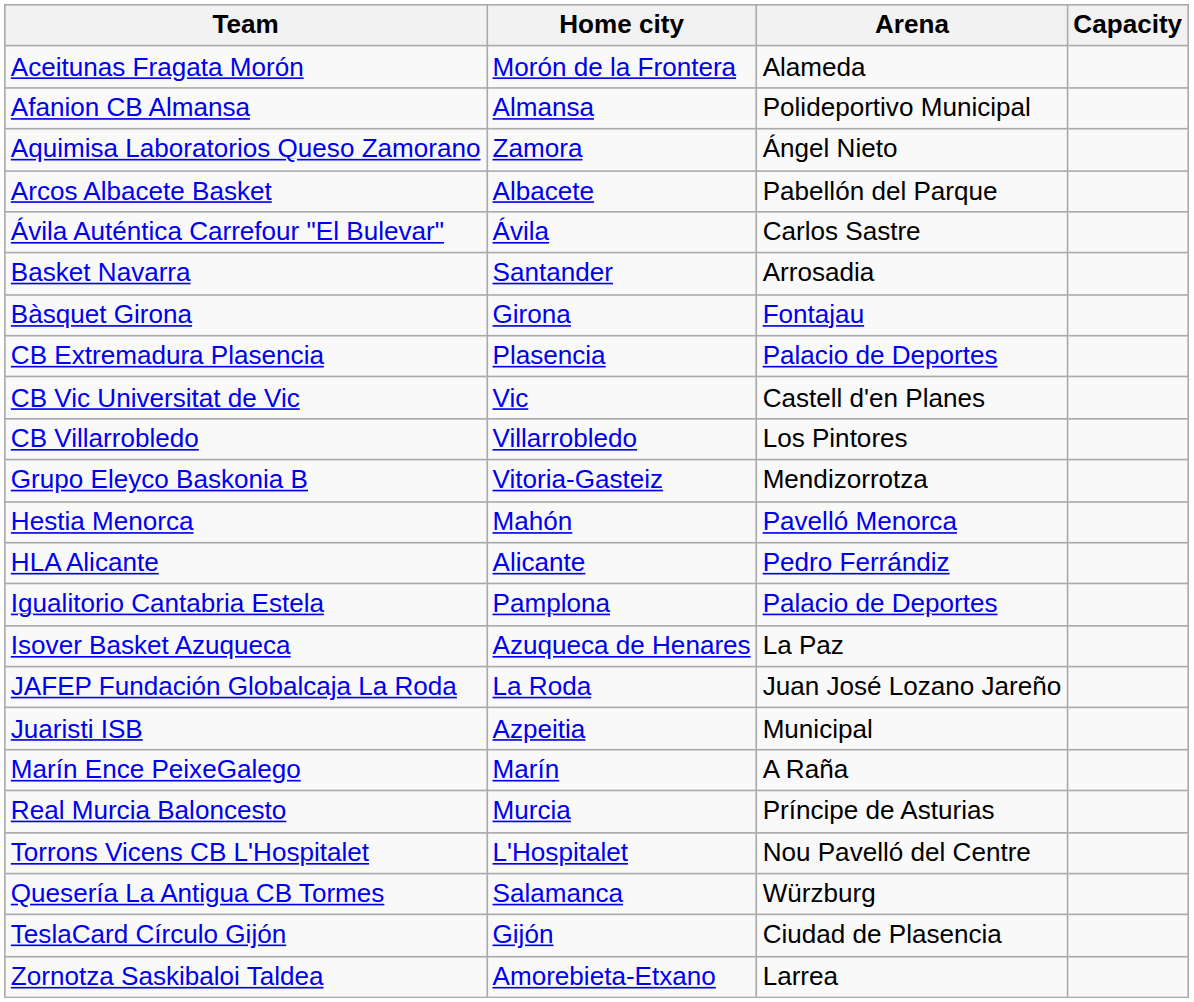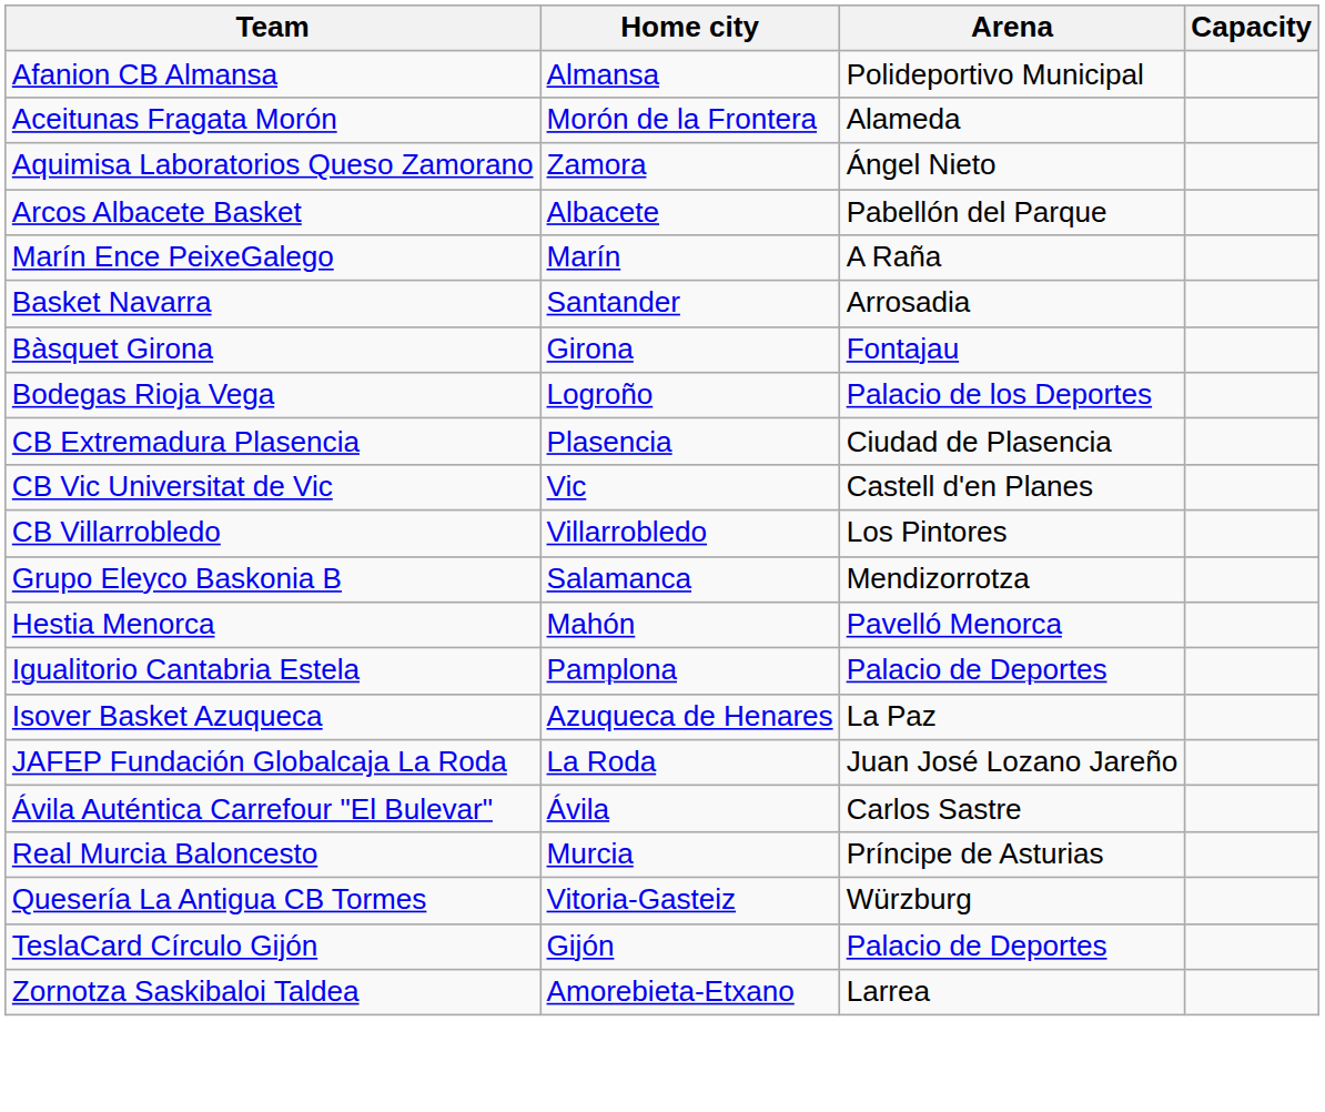 <table class="wikitable sortable">
 <tr>
 <th>Team</th>
 <th>Home city</th>
 <th>Arena</th>
 <th>Capacity</th>
 </tr>
 <tr>
+<td><a href='#'>Afanion CB Almansa</a></td>
+<td><a href='#'>Almansa</a></td>
+<td>Polideportivo Municipal</td>
+<td style="text-align:center"></td>
+</tr>
+<tr>
 <td><a href='#'>Aceitunas Fragata Morón</a></td>
 <td><a href='#'>Morón de la Frontera</a></td>
 <td>Alameda</td>
-<td style="text-align:center"></td>
-</tr>
-<tr>
-<td><a href='#'>Afanion CB Almansa</a></td>
-<td><a href='#'>Almansa</a></td>
-<td>Polideportivo Municipal</td>
 <td style="text-align:center"></td>
 </tr>
 <tr>
 <td><a href='#'>Aquimisa Laboratorios Queso Zamorano</a></td>
 <td><a href='#'>Zamora</a></td>
 <td>Ángel Nieto</td>
 <td style="text-align:center"></td>
 </tr>
 <tr>
 <td><a href='#'>Arcos Albacete Basket</a></td>
 <td><a href='#'>Albacete</a></td>
 <td>Pabellón del Parque</td>
 <td style="text-align:center"></td>
 </tr>
 <tr>
-<td><a href='#'>Ávila Auténtica Carrefour "El Bulevar"</a></td>
-<td><a href='#'>Ávila</a></td>
-<td>Carlos Sastre</td>
+<td><a href='#'>Marín Ence PeixeGalego</a></td>
+<td><a href='#'>Marín</a></td>
+<td>A Raña</td>
 <td style="text-align:center"></td>
 </tr>
 <tr>
 <td><a href='#'>Basket Navarra</a></td>
 <td><a href='#'>Santander</a></td>
 <td>Arrosadia</td>
 <td style="text-align:center"></td>
 </tr>
 <tr>
 <td><a href='#'>Bàsquet Girona</a></td>
 <td><a href='#'>Girona</a></td>
 <td><a href='#'>Fontajau</a></td>
 <td style="text-align:center"></td>
 </tr>
 <tr>
+<td><a href='#'>Bodegas Rioja Vega</a></td>
+<td><a href='#'>Logroño</a></td>
+<td><a href='#'>Palacio de los Deportes</a></td>
+<td style="text-align:center"></td>
+</tr>
+<tr>
 <td><a href='#'>CB Extremadura Plasencia</a></td>
 <td><a href='#'>Plasencia</a></td>
-<td><a href='#'>Palacio de Deportes</a></td>
+<td>Ciudad de Plasencia</td>
 <td style="text-align:center"></td>
 </tr>
 <tr>
 <td><a href='#'>CB Vic Universitat de Vic</a></td>
 <td><a href='#'>Vic</a></td>
 <td>Castell d'en Planes</td>
 <td style="text-align:center"></td>
 </tr>
 <tr>
 <td><a href='#'>CB Villarrobledo</a></td>
 <td><a href='#'>Villarrobledo</a></td>
 <td>Los Pintores</td>
 <td style="text-align:center"></td>
 </tr>
 <tr>
 <td><a href='#'>Grupo Eleyco Baskonia B</a></td>
-<td><a href='#'>Vitoria-Gasteiz</a></td>
+<td><a href='#'>Salamanca</a></td>
 <td>Mendizorrotza</td>
 <td style="text-align:center"></td>
 </tr>
 <tr>
 <td><a href='#'>Hestia Menorca</a></td>
 <td><a href='#'>Mahón</a></td>
 <td><a href='#'>Pavelló Menorca</a></td>
-<td style="text-align:center"></td>
-</tr>
-<tr>
-<td><a href='#'>HLA Alicante</a></td>
-<td><a href='#'>Alicante</a></td>
-<td><a href='#'>Pedro Ferrándiz</a></td>
 <td style="text-align:center"></td>
 </tr>
 <tr>
 <td><a href='#'>Igualitorio Cantabria Estela</a></td>
 <td><a href='#'>Pamplona</a></td>
 <td><a href='#'>Palacio de Deportes</a></td>
 <td style="text-align:center"></td>
 </tr>
 <tr>
 <td><a href='#'>Isover Basket Azuqueca</a></td>
 <td><a href='#'>Azuqueca de Henares</a></td>
 <td>La Paz</td>
 <td style="text-align:center"></td>
 </tr>
 <tr>
 <td><a href='#'>JAFEP Fundación Globalcaja La Roda</a></td>
 <td><a href='#'>La Roda</a></td>
 <td>Juan José Lozano Jareño</td>
 <td style="text-align:center"></td>
 </tr>
 <tr>
-<td><a href='#'>Juaristi ISB</a></td>
-<td><a href='#'>Azpeitia</a></td>
-<td>Municipal</td>
-<td style="text-align:center"></td>
-</tr>
-<tr>
-<td><a href='#'>Marín Ence PeixeGalego</a></td>
-<td><a href='#'>Marín</a></td>
-<td>A Raña</td>
+<td><a href='#'>Ávila Auténtica Carrefour "El Bulevar"</a></td>
+<td><a href='#'>Ávila</a></td>
+<td>Carlos Sastre</td>
 <td style="text-align:center"></td>
 </tr>
 <tr>
 <td><a href='#'>Real Murcia Baloncesto</a></td>
 <td><a href='#'>Murcia</a></td>
 <td>Príncipe de Asturias</td>
 <td style="text-align:center"></td>
 </tr>
 <tr>
-<td><a href='#'>Torrons Vicens CB L'Hospitalet</a></td>
-<td><a href='#'>L'Hospitalet</a></td>
-<td>Nou Pavelló del Centre</td>
-<td style="text-align:center"></td>
-</tr>
-<tr>
 <td><a href='#'>Quesería La Antigua CB Tormes</a></td>
-<td><a href='#'>Salamanca</a></td>
+<td><a href='#'>Vitoria-Gasteiz</a></td>
 <td>Würzburg</td>
 <td style="text-align:center"></td>
 </tr>
 <tr>
 <td><a href='#'>TeslaCard Círculo Gijón</a></td>
 <td><a href='#'>Gijón</a></td>
-<td>Ciudad de Plasencia</td>
+<td><a href='#'>Palacio de Deportes</a></td>
 <td style="text-align:center"></td>
 </tr>
 <tr>
 <td><a href='#'>Zornotza Saskibaloi Taldea</a></td>
 <td><a href='#'>Amorebieta-Etxano</a></td>
 <td>Larrea</td>
 <td style="text-align:center"></td>
 </tr>
 </table>
